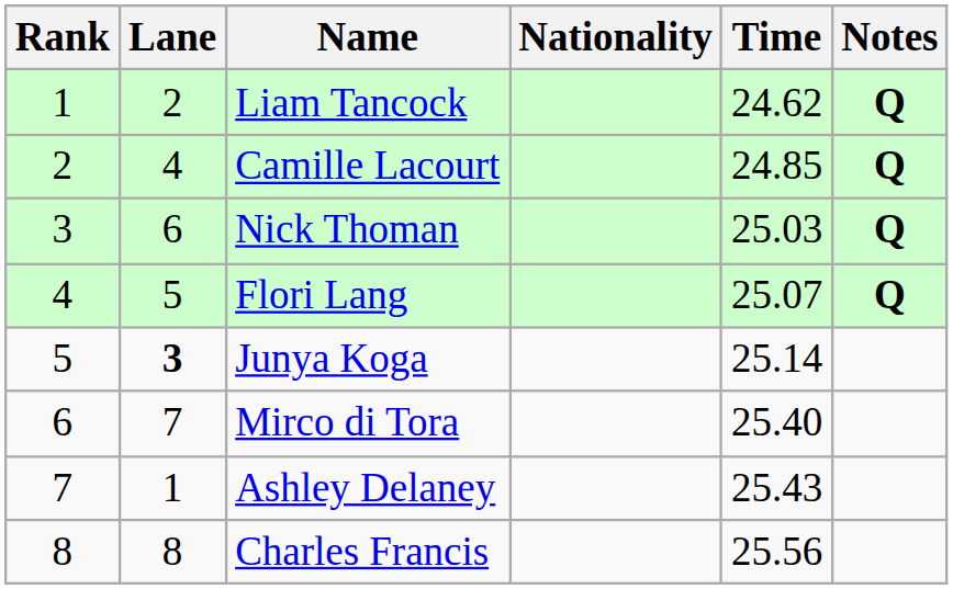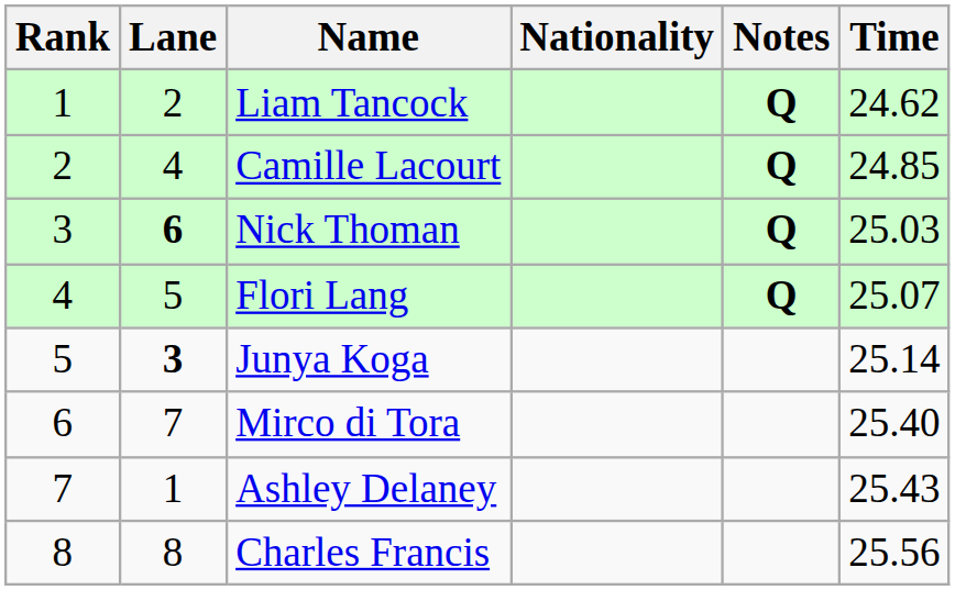 <table class="wikitable sortable" style="text-align:center">
 <tr>
 <th>Rank</th>
 <th>Lane</th>
 <th>Name</th>
 <th>Nationality</th>
+<th>Notes</th>
 <th>Time</th>
-<th>Notes</th>
 </tr>
 <tr bgcolor=ccffcc>
 <td>1</td>
 <td>2</td>
 <td align=left><a href='#'>Liam Tancock</a></td>
 <td align=left></td>
+<td><strong>Q</strong></td>
 <td>24.62</td>
-<td><strong>Q</strong></td>
 </tr>
 <tr bgcolor=ccffcc>
 <td>2</td>
 <td>4</td>
 <td align=left><a href='#'>Camille Lacourt</a></td>
 <td align=left></td>
+<td><strong>Q</strong></td>
 <td>24.85</td>
-<td><strong>Q</strong></td>
 </tr>
 <tr bgcolor=ccffcc>
 <td>3</td>
-<td>6</td>
+<td><strong>6</strong></td>
 <td align=left><a href='#'>Nick Thoman</a></td>
 <td align=left></td>
+<td><strong>Q</strong></td>
 <td>25.03</td>
-<td><strong>Q</strong></td>
 </tr>
 <tr bgcolor=ccffcc>
 <td>4</td>
 <td>5</td>
 <td align=left><a href='#'>Flori Lang</a></td>
 <td align=left></td>
+<td><strong>Q</strong></td>
 <td>25.07</td>
-<td><strong>Q</strong></td>
 </tr>
 <tr>
 <td>5</td>
 <td><strong>3</strong></td>
 <td align=left><a href='#'>Junya Koga</a></td>
 <td align=left></td>
+<td></td>
 <td>25.14</td>
-<td></td>
 </tr>
 <tr>
 <td>6</td>
 <td>7</td>
 <td align=left><a href='#'>Mirco di Tora</a></td>
 <td align=left></td>
+<td></td>
 <td>25.40</td>
-<td></td>
 </tr>
 <tr>
 <td>7</td>
 <td>1</td>
 <td align=left><a href='#'>Ashley Delaney</a></td>
 <td align=left></td>
+<td></td>
 <td>25.43</td>
-<td></td>
 </tr>
 <tr>
 <td>8</td>
 <td>8</td>
 <td align=left><a href='#'>Charles Francis</a></td>
 <td align=left></td>
+<td></td>
 <td>25.56</td>
-<td></td>
 </tr>
 </table>
